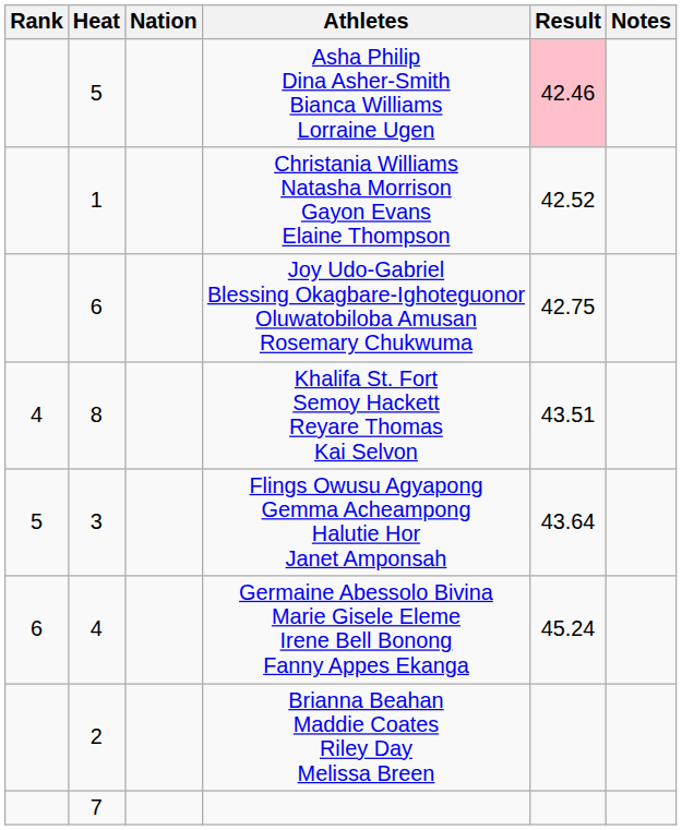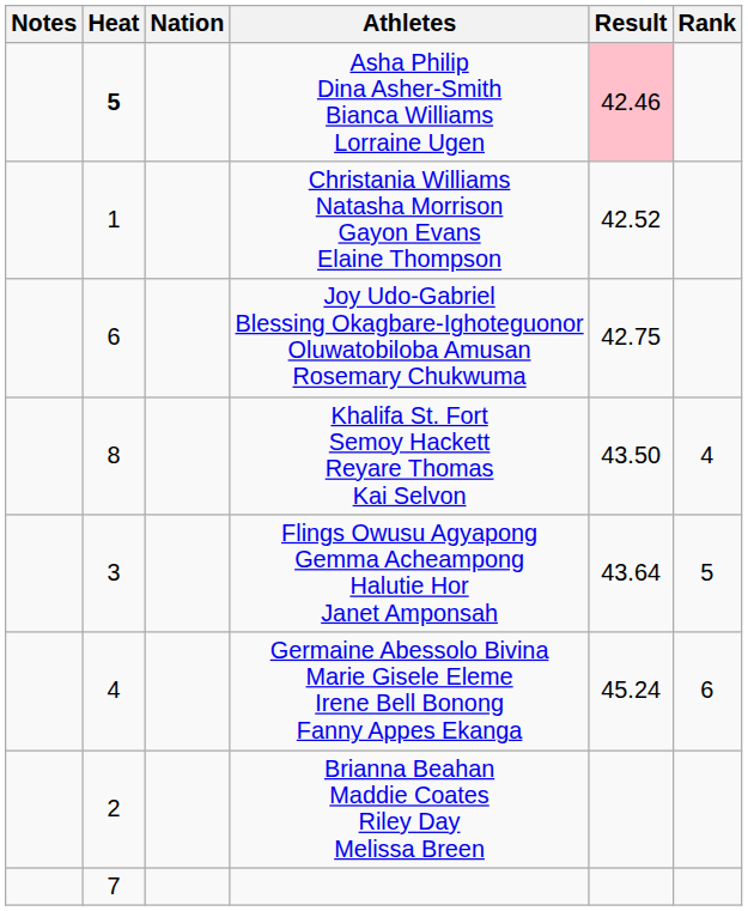 <table class="wikitable sortable" style="text-align:center">
 <tr>
-<th>Rank</th>
+<th>Notes</th>
 <th>Heat</th>
 <th>Nation</th>
 <th>Athletes</th>
 <th>Result</th>
-<th>Notes</th>
+<th>Rank</th>
 </tr>
 <tr>
 <td></td>
-<td>5</td>
+<td><strong>5</strong></td>
 <td align="left"></td>
 <td><a href='#'>Asha Philip</a><br><a href='#'>Dina Asher-Smith</a><br><a href='#'>Bianca Williams</a><br><a href='#'>Lorraine Ugen</a></td>
 <td style="background: pink;">42.46</td>
 <td></td>
 </tr>
 <tr>
 <td></td>
 <td>1</td>
 <td align="left"></td>
 <td><a href='#'>Christania Williams</a><br><a href='#'>Natasha Morrison</a><br><a href='#'>Gayon Evans</a><br><a href='#'>Elaine Thompson</a></td>
 <td>42.52</td>
 <td></td>
 </tr>
 <tr>
 <td></td>
 <td>6</td>
 <td align="left"></td>
 <td><a href='#'>Joy Udo-Gabriel</a><br><a href='#'>Blessing Okagbare-Ighoteguonor</a><br><a href='#'>Oluwatobiloba Amusan</a><br><a href='#'>Rosemary Chukwuma</a></td>
 <td>42.75</td>
 <td></td>
 </tr>
 <tr>
-<td>4</td>
+<td></td>
 <td>8</td>
 <td align="left"></td>
 <td><a href='#'>Khalifa St. Fort</a><br><a href='#'>Semoy Hackett</a><br><a href='#'>Reyare Thomas</a><br><a href='#'>Kai Selvon</a></td>
-<td>43.51</td>
-<td></td>
+<td>43.50</td>
+<td>4</td>
 </tr>
 <tr>
-<td>5</td>
+<td></td>
 <td>3</td>
 <td align="left"></td>
 <td><a href='#'>Flings Owusu Agyapong</a><br><a href='#'>Gemma Acheampong</a><br><a href='#'>Halutie Hor</a><br><a href='#'>Janet Amponsah</a></td>
 <td>43.64</td>
-<td></td>
+<td>5</td>
 </tr>
 <tr>
-<td>6</td>
+<td></td>
 <td>4</td>
 <td align="left"></td>
 <td><a href='#'>Germaine Abessolo Bivina</a><br><a href='#'>Marie Gisele Eleme</a><br><a href='#'>Irene Bell Bonong</a><br><a href='#'>Fanny Appes Ekanga</a></td>
 <td>45.24</td>
-<td></td>
+<td>6</td>
 </tr>
 <tr>
 <td></td>
 <td>2</td>
 <td align="left"></td>
 <td><a href='#'>Brianna Beahan</a><br><a href='#'>Maddie Coates</a><br><a href='#'>Riley Day</a><br><a href='#'>Melissa Breen</a></td>
 <td></td>
 <td></td>
 </tr>
 <tr>
 <td></td>
 <td>7</td>
 <td align="left"></td>
 <td></td>
 <td></td>
 <td></td>
 </tr>
 </table>
